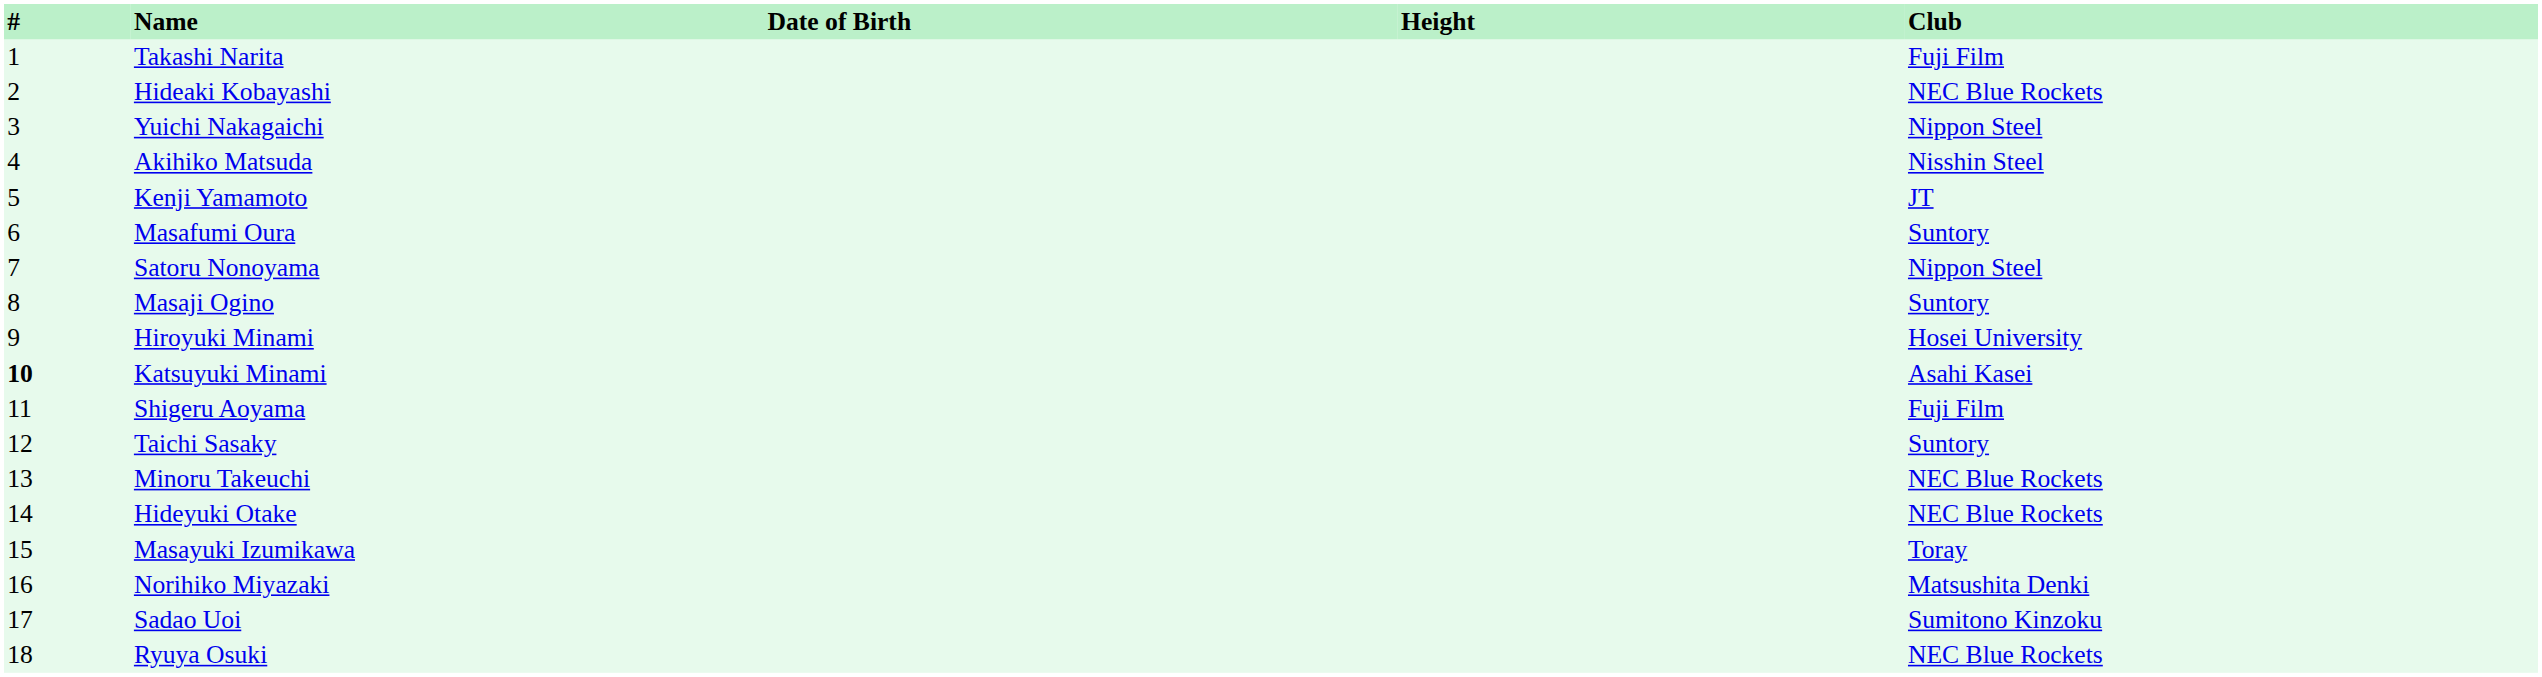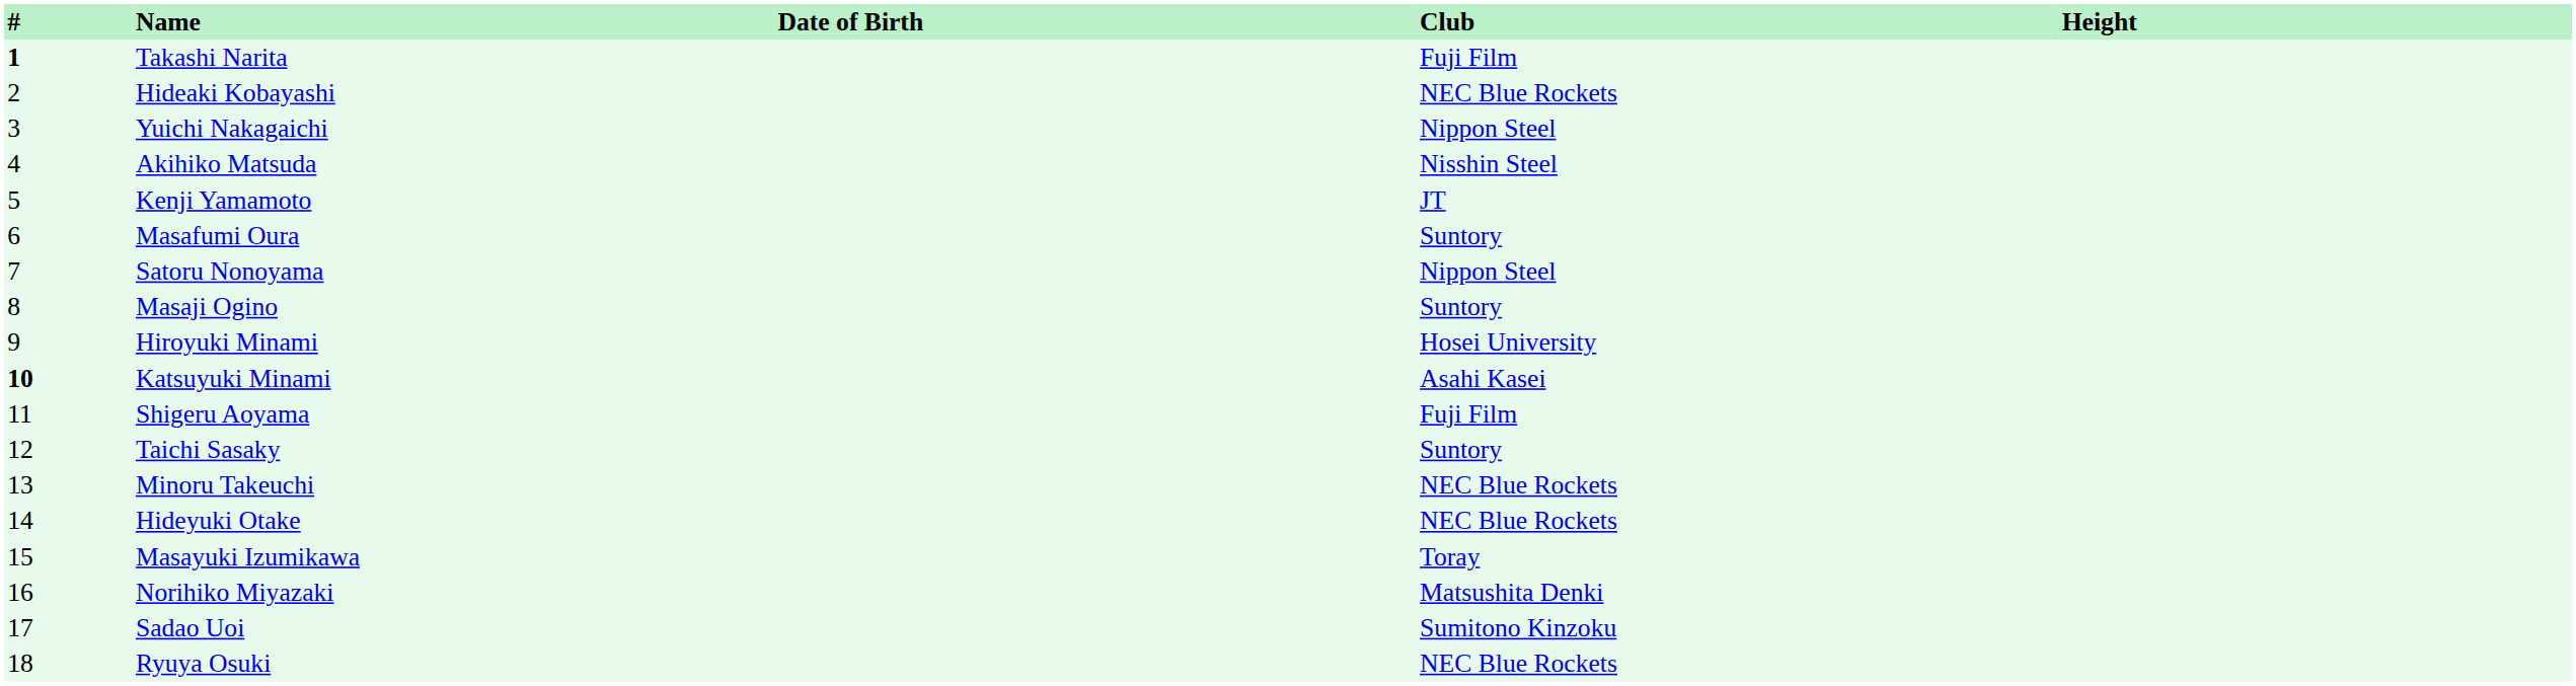 <table border=0 cellpadding=2 cellspacing=0  |- bgcolor=#E7FAEC style=text-align:left; font-size:90%; width=100%>
 <tr style="background:#bbf0c9;">
 <th width=5%>#</th>
 <th style="width:25%; text-align:left;">Name</th>
 <th width=25%>Date of Birth</th>
+<th width=25%>Club</th>
 <th width=20%>Height</th>
-<th width=25%>Club</th>
 </tr>
 <tr>
-<td>1</td>
+<td><strong>1</strong></td>
 <td><a href='#'>Takashi Narita</a></td>
 <td></td>
+<td><a href='#'>Fuji Film</a></td>
 <td></td>
-<td><a href='#'>Fuji Film</a></td>
 </tr>
 <tr>
 <td>2</td>
 <td><a href='#'>Hideaki Kobayashi</a></td>
 <td></td>
+<td><a href='#'>NEC Blue Rockets</a></td>
 <td></td>
-<td><a href='#'>NEC Blue Rockets</a></td>
 </tr>
 <tr>
 <td>3</td>
 <td><a href='#'>Yuichi Nakagaichi</a></td>
 <td></td>
+<td><a href='#'>Nippon Steel</a></td>
 <td></td>
-<td><a href='#'>Nippon Steel</a></td>
 </tr>
 <tr>
 <td>4</td>
 <td><a href='#'>Akihiko Matsuda</a></td>
 <td></td>
+<td><a href='#'>Nisshin Steel</a></td>
 <td></td>
-<td><a href='#'>Nisshin Steel</a></td>
 </tr>
 <tr>
 <td>5</td>
 <td><a href='#'>Kenji Yamamoto</a></td>
 <td></td>
+<td><a href='#'>JT</a></td>
 <td></td>
-<td><a href='#'>JT</a></td>
 </tr>
 <tr>
 <td>6</td>
 <td><a href='#'>Masafumi Oura</a></td>
 <td></td>
+<td><a href='#'>Suntory</a></td>
 <td></td>
-<td><a href='#'>Suntory</a></td>
 </tr>
 <tr>
 <td>7</td>
 <td><a href='#'>Satoru Nonoyama</a></td>
 <td></td>
+<td><a href='#'>Nippon Steel</a></td>
 <td></td>
-<td><a href='#'>Nippon Steel</a></td>
 </tr>
 <tr>
 <td>8</td>
 <td><a href='#'>Masaji Ogino</a></td>
 <td></td>
+<td><a href='#'>Suntory</a></td>
 <td></td>
-<td><a href='#'>Suntory</a></td>
 </tr>
 <tr>
 <td>9</td>
 <td><a href='#'>Hiroyuki Minami</a></td>
 <td></td>
+<td><a href='#'>Hosei University</a></td>
 <td></td>
-<td><a href='#'>Hosei University</a></td>
 </tr>
 <tr>
 <td><strong>10</strong></td>
 <td><a href='#'>Katsuyuki Minami</a></td>
 <td></td>
+<td><a href='#'>Asahi Kasei</a></td>
 <td></td>
-<td><a href='#'>Asahi Kasei</a></td>
 </tr>
 <tr>
 <td>11</td>
 <td><a href='#'>Shigeru Aoyama</a></td>
 <td></td>
+<td><a href='#'>Fuji Film</a></td>
 <td></td>
-<td><a href='#'>Fuji Film</a></td>
 </tr>
 <tr>
 <td>12</td>
 <td><a href='#'>Taichi Sasaky</a></td>
 <td></td>
+<td><a href='#'>Suntory</a></td>
 <td></td>
-<td><a href='#'>Suntory</a></td>
 </tr>
 <tr>
 <td>13</td>
 <td><a href='#'>Minoru Takeuchi</a></td>
 <td></td>
+<td><a href='#'>NEC Blue Rockets</a></td>
 <td></td>
-<td><a href='#'>NEC Blue Rockets</a></td>
 </tr>
 <tr>
 <td>14</td>
 <td><a href='#'>Hideyuki Otake</a></td>
 <td></td>
+<td><a href='#'>NEC Blue Rockets</a></td>
 <td></td>
-<td><a href='#'>NEC Blue Rockets</a></td>
 </tr>
 <tr>
 <td>15</td>
 <td><a href='#'>Masayuki Izumikawa</a></td>
 <td></td>
+<td><a href='#'>Toray</a></td>
 <td></td>
-<td><a href='#'>Toray</a></td>
 </tr>
 <tr>
 <td>16</td>
 <td><a href='#'>Norihiko Miyazaki</a></td>
 <td></td>
+<td><a href='#'>Matsushita Denki</a></td>
 <td></td>
-<td><a href='#'>Matsushita Denki</a></td>
 </tr>
 <tr>
 <td>17</td>
 <td><a href='#'>Sadao Uoi</a></td>
 <td></td>
+<td><a href='#'>Sumitono Kinzoku</a></td>
 <td></td>
-<td><a href='#'>Sumitono Kinzoku</a></td>
 </tr>
 <tr>
 <td>18</td>
 <td><a href='#'>Ryuya Osuki</a></td>
 <td></td>
+<td><a href='#'>NEC Blue Rockets</a></td>
 <td></td>
-<td><a href='#'>NEC Blue Rockets</a></td>
 </tr>
 </table>
